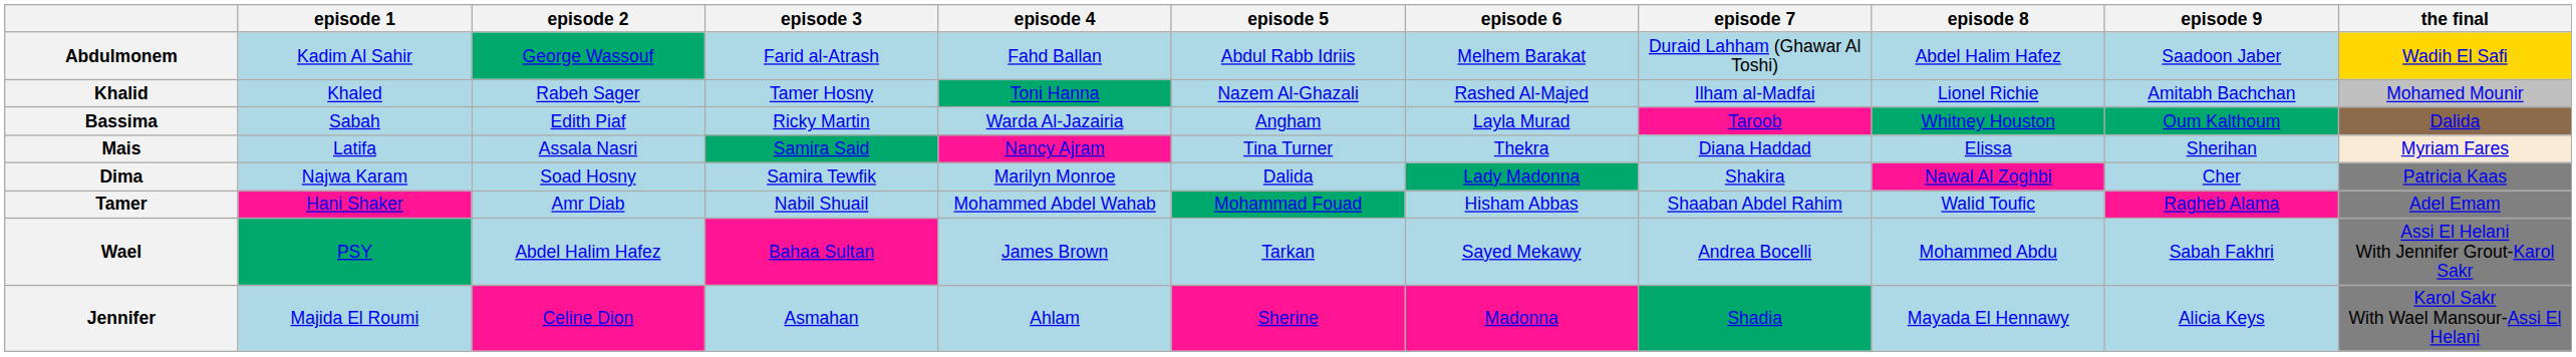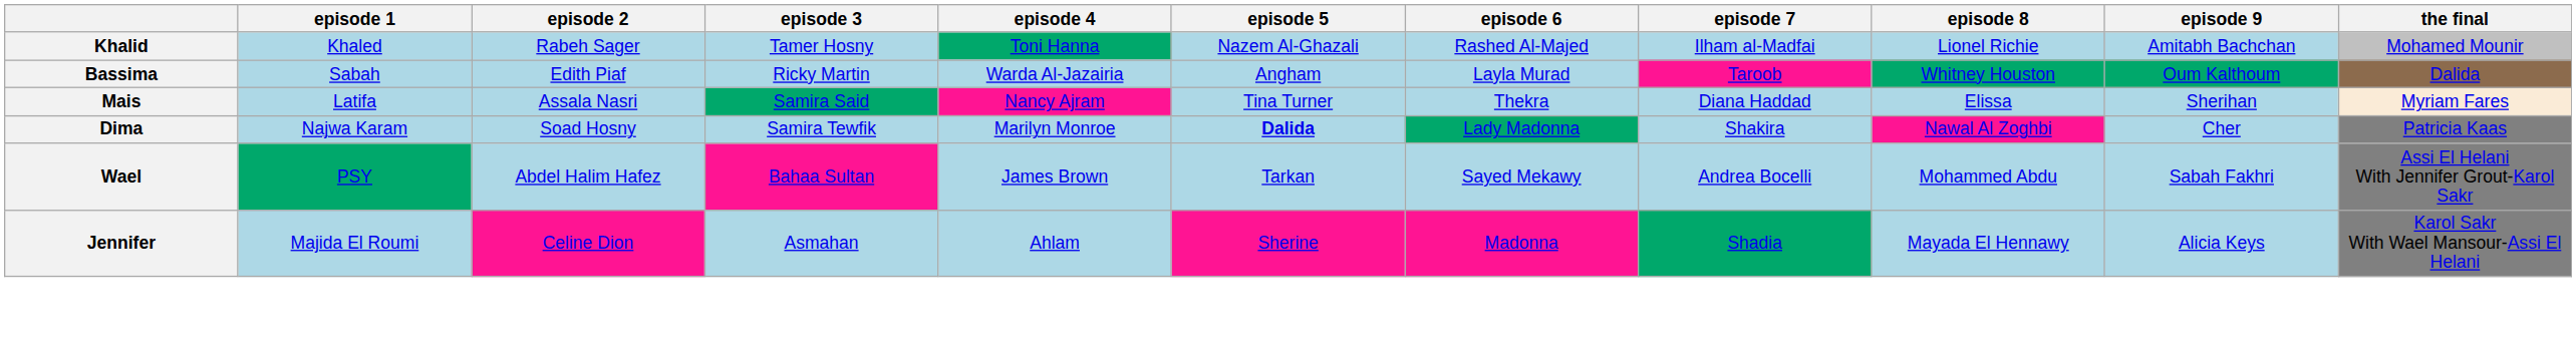 <table class="wikitable" style="font-size:85%; width:100%; text-align:center; margin-left: auto; margin-right: auto">
 <tr>
 <th style="width: 8%;"></th>
 <th style="width: 8%;">episode 1</th>
 <th style="width: 8%;">episode 2</th>
 <th style="width: 8%;">episode 3</th>
 <th style="width: 8%;">episode 4</th>
 <th style="width: 8%;">episode 5</th>
 <th style="width: 8%;">episode 6</th>
 <th style="width: 8%;">episode 7</th>
 <th style="width: 8%;">episode 8</th>
 <th style="width: 8%;">episode 9</th>
 <th style="width: 8%;">the final</th>
-</tr>
-<tr>
-<th>Abdulmonem</th>
-<td style="background:lightblue"><a href='#'>Kadim Al Sahir</a></td>
-<td style="background:#00A86B"><a href='#'>George Wassouf</a></td>
-<td style="background:lightblue"><a href='#'>Farid al-Atrash</a></td>
-<td style="background:Lightblue"><a href='#'>Fahd Ballan</a></td>
-<td style="background:lightblue"><a href='#'>Abdul Rabb Idriis</a></td>
-<td style="background:lightblue"><a href='#'>Melhem Barakat</a></td>
-<td style="background:lightblue"><a href='#'>Duraid Lahham</a> (Ghawar Al Toshi)</td>
-<td style="background:lightblue"><a href='#'>Abdel Halim Hafez</a></td>
-<td style="background:lightblue"><a href='#'>Saadoon Jaber</a></td>
-<td style="background:gold"><a href='#'>Wadih El Safi</a></td>
 </tr>
 <tr>
 <th>Khalid</th>
 <td style="background:lightblue"><a href='#'>Khaled</a></td>
 <td style="background:lightblue"><a href='#'>Rabeh Sager</a></td>
 <td style="background:lightblue"><a href='#'>Tamer Hosny</a></td>
 <td style="background:#00A86B"><a href='#'>Toni Hanna</a></td>
 <td style="background:lightblue"><a href='#'>Nazem Al-Ghazali</a></td>
 <td style="background:lightblue"><a href='#'>Rashed Al-Majed</a></td>
 <td style="background:lightblue"><a href='#'>Ilham al-Madfai</a></td>
 <td style="background:lightblue"><a href='#'>Lionel Richie</a></td>
 <td style="background:lightblue"><a href='#'>Amitabh Bachchan</a></td>
 <td style="background:silver"><a href='#'>Mohamed Mounir</a></td>
 </tr>
 <tr>
 <th>Bassima</th>
 <td style="background:lightblue"><a href='#'>Sabah</a></td>
 <td style="background:lightblue"><a href='#'>Edith Piaf</a></td>
 <td style="background:lightblue"><a href='#'>Ricky Martin</a></td>
 <td style="background:lightblue"><a href='#'>Warda Al-Jazairia</a></td>
 <td style="background:lightblue"><a href='#'>Angham</a></td>
 <td style="background:lightblue"><a href='#'>Layla Murad</a></td>
 <td style="background:DeepPink"><a href='#'>Taroob</a></td>
 <td style="background:#00A86B"><a href='#'>Whitney Houston</a></td>
 <td style="background:#00A86B"><a href='#'>Oum Kalthoum</a></td>
 <td style="background:#8c6b4d"><a href='#'>Dalida</a></td>
 </tr>
 <tr>
 <th>Mais</th>
 <td style="background:lightblue"><a href='#'>Latifa</a></td>
 <td style="background:lightblue"><a href='#'>Assala Nasri</a></td>
 <td style="background:#00A86B"><a href='#'>Samira Said</a></td>
 <td style="background:DeepPink"><a href='#'>Nancy Ajram</a></td>
 <td style="background:lightblue"><a href='#'>Tina Turner</a></td>
 <td style="background:lightblue"><a href='#'>Thekra</a></td>
 <td style="background:lightblue"><a href='#'>Diana Haddad</a></td>
 <td style="background:lightblue"><a href='#'>Elissa</a></td>
 <td style="background:lightblue"><a href='#'>Sherihan</a></td>
 <td style="background:AntiqueWhite"><a href='#'>Myriam Fares</a></td>
 </tr>
 <tr>
 <th>Dima</th>
 <td style="background:lightblue"><a href='#'>Najwa Karam</a></td>
 <td style="background:lightblue"><a href='#'>Soad Hosny</a></td>
 <td style="background:lightblue"><a href='#'>Samira Tewfik</a></td>
 <td style="background:lightblue"><a href='#'>Marilyn Monroe</a></td>
-<td style="background:lightblue"><a href='#'>Dalida</a></td>
+<td style="background:lightblue"><strong><a href='#'>Dalida</a></strong></td>
 <td style="background:#00A86B"><a href='#'>Lady Madonna</a></td>
 <td style="background:lightblue"><a href='#'>Shakira</a></td>
 <td style="background:DeepPink"><a href='#'>Nawal Al Zoghbi</a></td>
 <td style="background:lightblue"><a href='#'>Cher</a></td>
 <td style="background:Gray"><a href='#'>Patricia Kaas</a></td>
-</tr>
-<tr>
-<th>Tamer</th>
-<td style="background:DeepPink"><a href='#'>Hani Shaker</a></td>
-<td style="background:lightblue"><a href='#'>Amr Diab</a></td>
-<td style="background:lightblue"><a href='#'>Nabil Shuail</a></td>
-<td style="background:lightblue"><a href='#'>Mohammed Abdel Wahab</a></td>
-<td style="background:#00A86B"><a href='#'>Mohammad Fouad</a></td>
-<td style="background:lightblue"><a href='#'>Hisham Abbas</a></td>
-<td style="background:lightblue"><a href='#'>Shaaban Abdel Rahim</a></td>
-<td style="background:lightblue"><a href='#'>Walid Toufic</a></td>
-<td style="background:DeepPink"><a href='#'>Ragheb Alama</a></td>
-<td style="background:Gray"><a href='#'>Adel Emam</a></td>
 </tr>
 <tr>
 <th>Wael</th>
 <td style="background:#00A86B"><a href='#'>PSY</a></td>
 <td style="background:lightblue"><a href='#'>Abdel Halim Hafez</a></td>
 <td style="background:DeepPink"><a href='#'>Bahaa Sultan</a></td>
 <td style="background:lightblue"><a href='#'>James Brown</a></td>
 <td style="background:lightblue"><a href='#'>Tarkan</a></td>
 <td style="background:lightblue"><a href='#'>Sayed Mekawy</a></td>
 <td style="background:lightblue"><a href='#'>Andrea Bocelli</a></td>
 <td style="background:lightblue"><a href='#'>Mohammed Abdu</a></td>
 <td style="background:lightblue"><a href='#'>Sabah Fakhri</a></td>
 <td style="background:Gray"><a href='#'>Assi El Helani</a><br>With Jennifer Grout-<a href='#'>Karol Sakr</a></td>
 </tr>
 <tr>
 <th>Jennifer</th>
 <td style="background:lightblue"><a href='#'>Majida El Roumi</a></td>
 <td style="background:DeepPink"><a href='#'>Celine Dion</a></td>
 <td style="background:lightblue"><a href='#'>Asmahan</a></td>
 <td style="background:lightblue"><a href='#'>Ahlam</a></td>
 <td style="background:DeepPink"><a href='#'>Sherine</a></td>
 <td style="background:DeepPink"><a href='#'>Madonna</a></td>
 <td style="background:#00A86B"><a href='#'>Shadia</a></td>
 <td style="background:lightblue"><a href='#'>Mayada El Hennawy</a></td>
 <td style="background:lightblue"><a href='#'>Alicia Keys</a></td>
 <td style="background:Gray"><a href='#'>Karol Sakr</a><br>With Wael Mansour-<a href='#'>Assi El Helani</a></td>
 </tr>
 </table>
